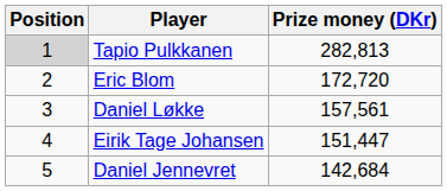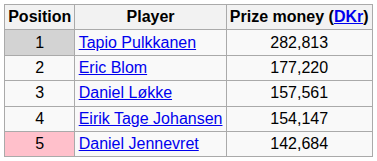 <table class=wikitable>
 <tr>
 <th>Position</th>
 <th>Player</th>
 <th>Prize money (<a href='#'>DKr</a>)</th>
 </tr>
 <tr>
 <td align=center style="background: lightgrey;">1</td>
 <td> <a href='#'>Tapio Pulkkanen</a></td>
 <td align=center>282,813</td>
 </tr>
 <tr>
 <td align=center>2</td>
 <td> <a href='#'>Eric Blom</a></td>
-<td align=center>172,720</td>
+<td align=center>177,220</td>
 </tr>
 <tr>
 <td align=center>3</td>
 <td> <a href='#'>Daniel Løkke</a></td>
 <td align=center>157,561</td>
 </tr>
 <tr>
 <td align=center>4</td>
 <td> <a href='#'>Eirik Tage Johansen</a></td>
-<td align=center>151,447</td>
+<td align=center>154,147</td>
 </tr>
 <tr>
-<td align=center>5</td>
+<td align=center style="background: pink;">5</td>
 <td> <a href='#'>Daniel Jennevret</a></td>
 <td align=center>142,684</td>
 </tr>
 </table>
